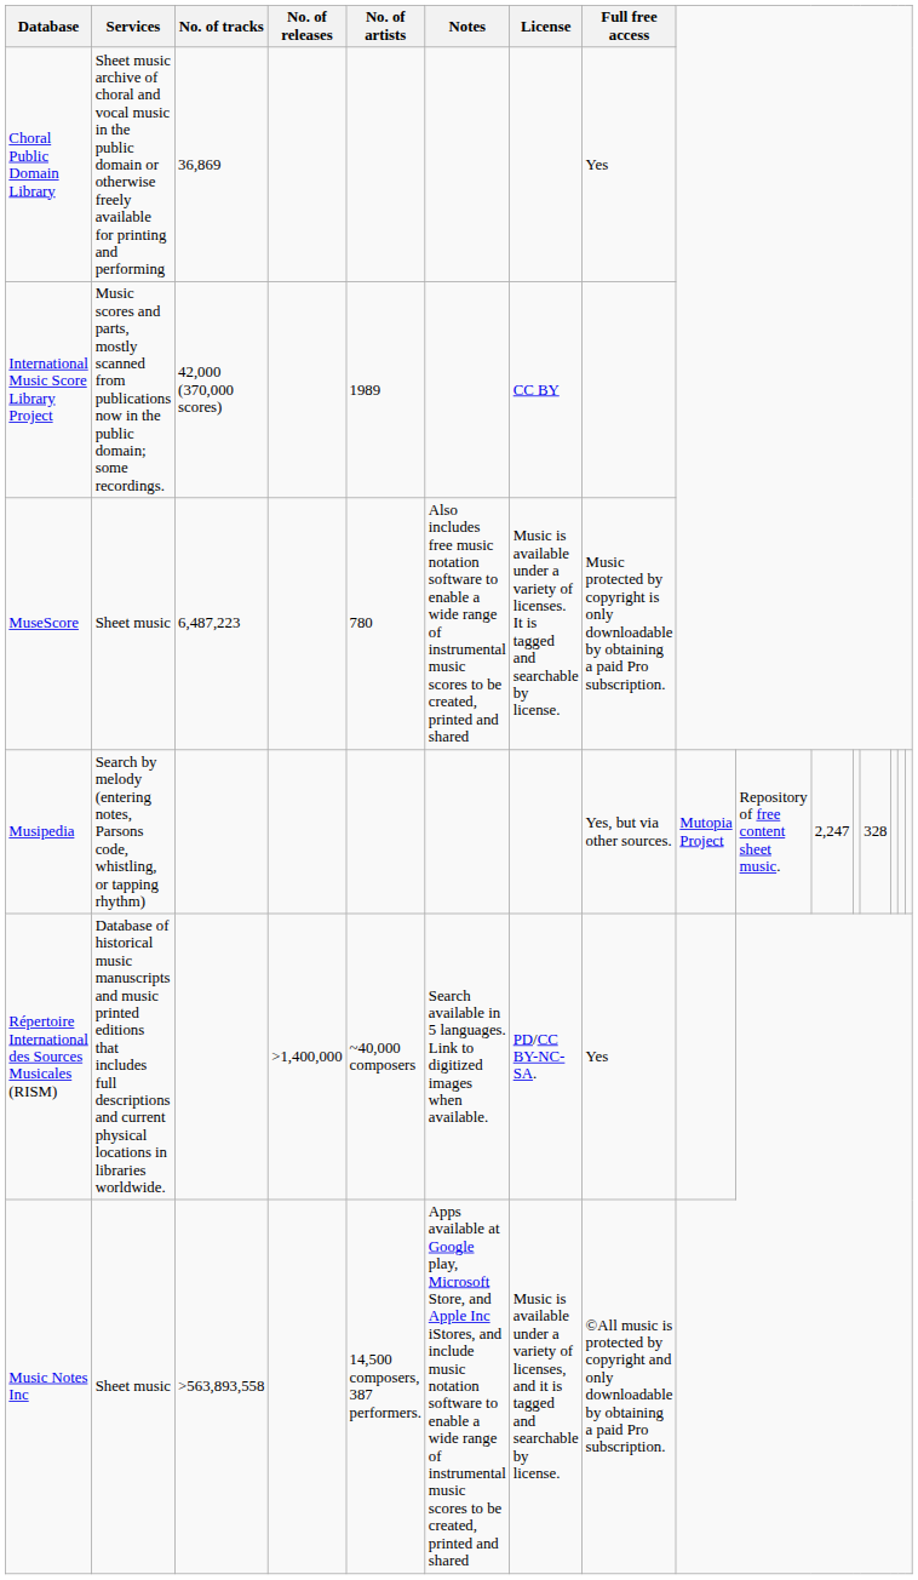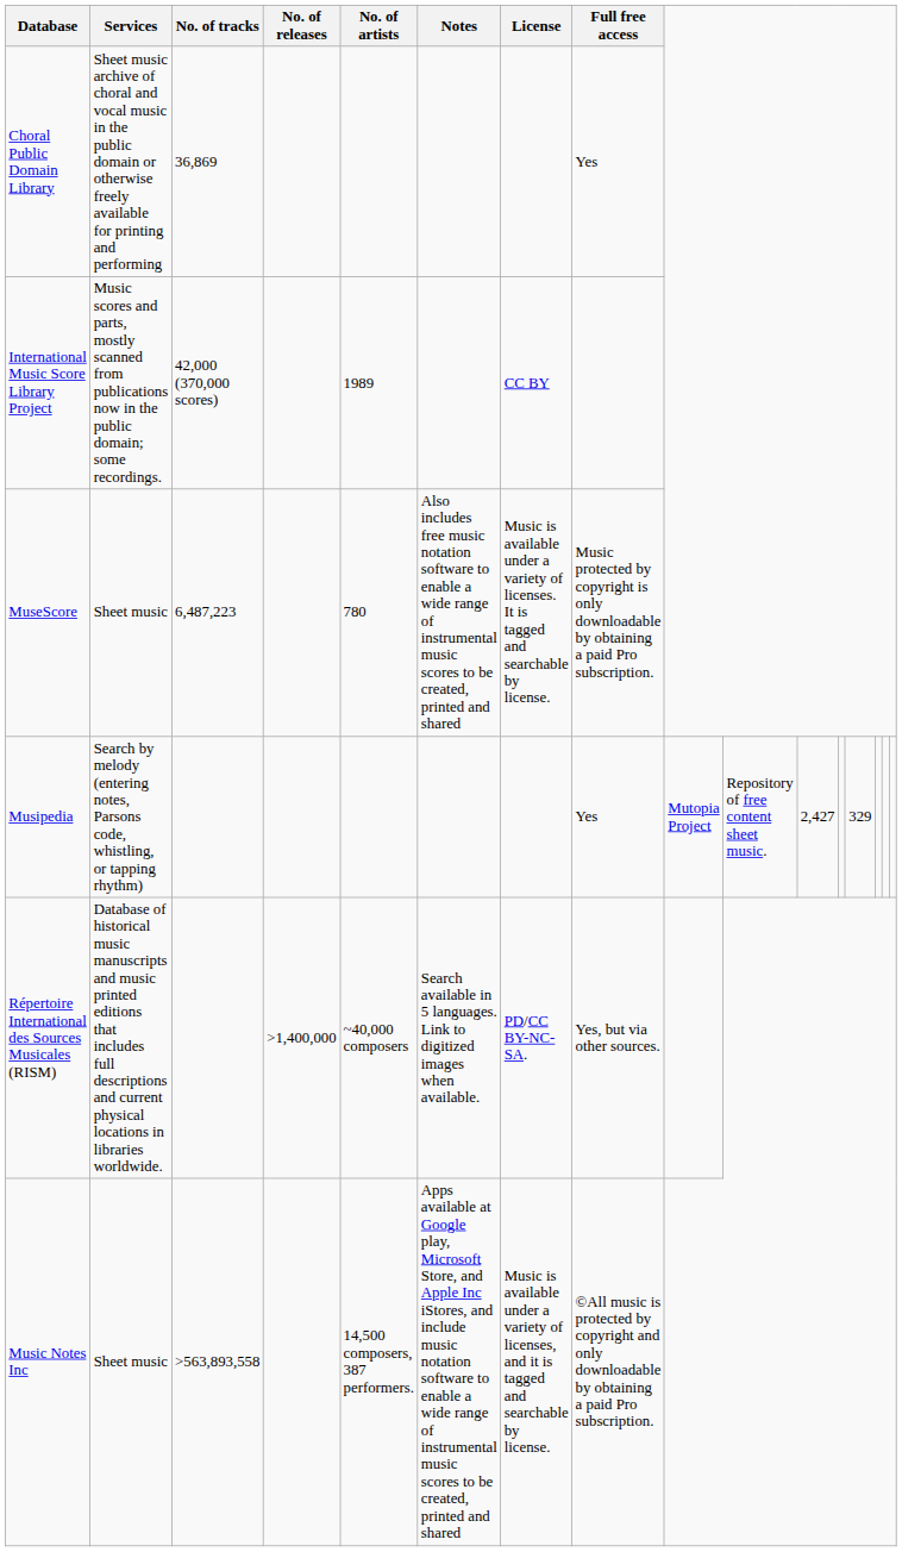 <table class="wikitable sortable">
 <tr>
 <th>Database</th>
 <th>Services</th>
 <th data-sort-type="number">No. of tracks</th>
 <th data-sort-type="number">No. of releases</th>
 <th data-sort-type="number">No. of artists</th>
 <th>Notes</th>
 <th>License</th>
 <th>Full free access</th>
 </tr>
 <tr>
 <td><a href='#'>Choral Public Domain Library</a></td>
 <td>Sheet music archive of choral and vocal music in the public domain or otherwise freely available for printing and performing</td>
 <td>36,869</td>
 <td></td>
 <td></td>
 <td></td>
 <td></td>
 <td>Yes</td>
 </tr>
 <tr>
 <td><a href='#'>International Music Score Library Project</a></td>
 <td>Music scores and parts, mostly scanned from publications now in the public domain; some recordings.</td>
 <td>42,000 (370,000 scores)</td>
 <td></td>
 <td>1989</td>
 <td></td>
 <td><a href='#'>CC BY</a></td>
 <td></td>
 </tr>
 <tr>
 <td><a href='#'>MuseScore</a></td>
 <td>Sheet music</td>
 <td>6,487,223</td>
 <td></td>
 <td>780</td>
 <td>Also includes free music notation software to enable a wide range of instrumental music scores to be created, printed and shared</td>
 <td>Music is available under a variety of licenses. It is tagged and searchable by license.</td>
 <td>Music protected by copyright is only downloadable by obtaining a paid Pro subscription.</td>
 </tr>
 <tr>
 <td><a href='#'>Musipedia</a></td>
 <td>Search by melody (entering notes, Parsons code, whistling, or tapping rhythm)</td>
 <td></td>
 <td></td>
 <td></td>
 <td></td>
 <td></td>
-<td>Yes, but via other sources.</td>
+<td>Yes</td>
 <td><a href='#'>Mutopia Project</a></td>
 <td>Repository of <a href='#'>free content</a> <a href='#'>sheet music</a>.</td>
-<td>2,247</td>
+<td>2,427</td>
 <td></td>
-<td>328</td>
+<td>329</td>
 <td></td>
 <td></td>
 <td></td>
 </tr>
 <tr>
 <td><a href='#'>Répertoire International des Sources Musicales</a> (RISM)</td>
 <td>Database of historical music manuscripts and music printed editions that includes full descriptions and current physical locations in libraries worldwide.</td>
 <td></td>
 <td data-sort-value="1,400,001">>1,400,000</td>
 <td data-sort-value="40,000">~40,000 composers</td>
 <td>Search available in 5 languages. Link to digitized images when available.</td>
 <td><a href='#'>PD</a>/<a href='#'>CC BY-NC-SA</a>.</td>
-<td>Yes</td>
+<td>Yes, but via other sources.</td>
 <td></td>
 </tr>
 <tr>
 <td><a href='#'>Music Notes Inc</a></td>
 <td>Sheet music</td>
 <td>>563,893,558</td>
 <td></td>
 <td data-sort-value="14,887">14,500 composers, 387 performers.</td>
 <td>Apps available at <a href='#'>Google</a> play, <a href='#'>Microsoft</a> Store, and <a href='#'>Apple Inc</a> iStores, and include music notation software to enable a wide range of instrumental music scores to be created, printed and shared</td>
 <td>Music is available under a variety of licenses, and it is tagged and searchable by license.</td>
 <td>©All music is protected by copyright and only downloadable by obtaining a paid Pro subscription.</td>
 </tr>
 </table>
